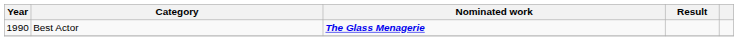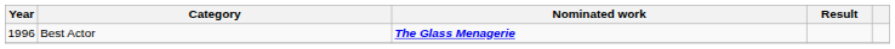 <table class=wikitable>
 <tr>
 <th scope="col" style="width:1em;">Year</th>
 <th scope="col" style="width:29em;">Category</th>
 <th scope="col" style="width:34em;">Nominated work</th>
 <th scope="col" style="width:5em;">Result</th>
 <th scope="col" style="width:1em;"></th>
 </tr>
 <tr>
-<td>1990</td>
+<td>1996</td>
 <td>Best Actor</td>
 <td><strong><em><a href='#'>The Glass Menagerie</a></em></strong></td>
 <td></td>
 <td></td>
 </tr>
 <tr>
 </tr>
 </table>
